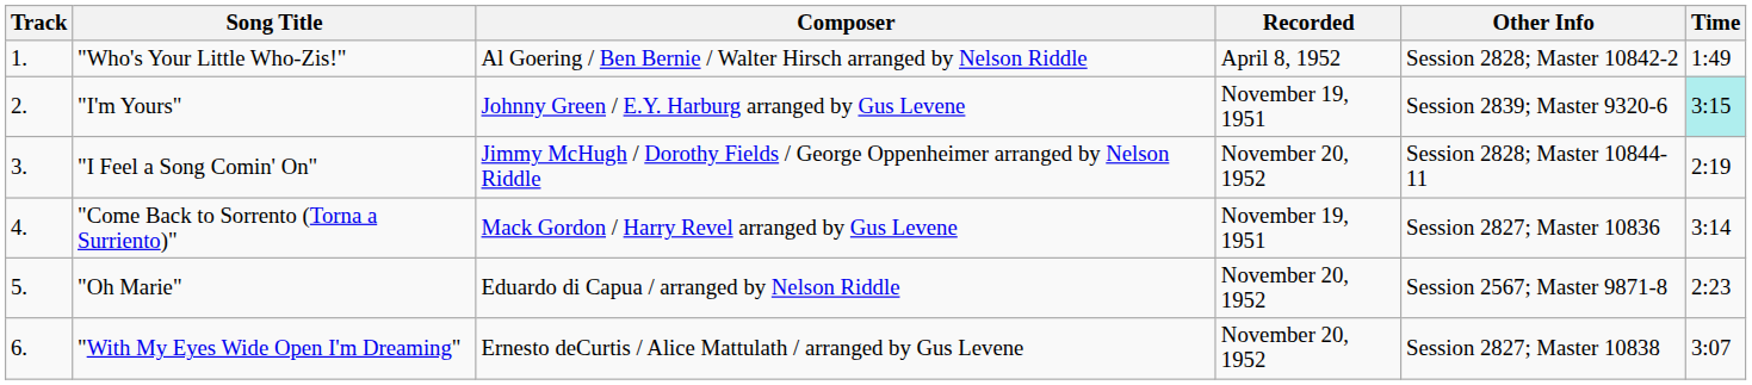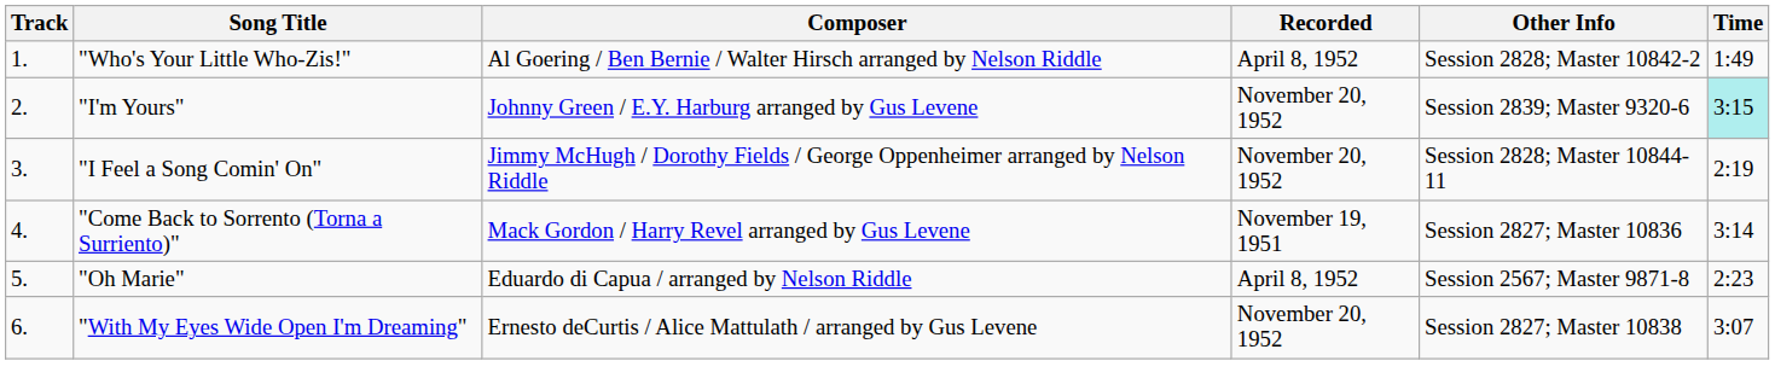 <table class="wikitable">
 <tr>
 <th>Track</th>
 <th>Song Title</th>
 <th>Composer</th>
 <th>Recorded</th>
 <th>Other Info</th>
 <th>Time</th>
 </tr>
 <tr>
 <td>1.</td>
 <td>"Who's Your Little Who-Zis!"</td>
 <td>Al Goering / <a href='#'>Ben Bernie</a> / Walter Hirsch arranged by <a href='#'>Nelson Riddle</a></td>
 <td>April 8, 1952</td>
 <td>Session 2828; Master 10842-2</td>
 <td>1:49</td>
 </tr>
 <tr>
 <td>2.</td>
 <td>"I'm Yours"</td>
 <td><a href='#'>Johnny Green</a> / <a href='#'>E.Y. Harburg</a> arranged by <a href='#'>Gus Levene</a></td>
-<td>November 19, 1951</td>
+<td>November 20, 1952</td>
 <td>Session 2839; Master 9320-6</td>
 <td style="background: paleturquoise;">3:15</td>
 </tr>
 <tr>
 <td>3.</td>
 <td>"I Feel a Song Comin' On"</td>
 <td><a href='#'>Jimmy McHugh</a> / <a href='#'>Dorothy Fields</a> / George Oppenheimer arranged by <a href='#'>Nelson Riddle</a></td>
 <td>November 20, 1952</td>
 <td>Session 2828; Master 10844-11</td>
 <td>2:19</td>
 </tr>
 <tr>
 <td>4.</td>
 <td>"Come Back to Sorrento (<a href='#'>Torna a Surriento</a>)"</td>
 <td><a href='#'>Mack Gordon</a> / <a href='#'>Harry Revel</a> arranged by <a href='#'>Gus Levene</a></td>
 <td>November 19, 1951</td>
 <td>Session 2827; Master 10836</td>
 <td>3:14</td>
 </tr>
 <tr>
 <td>5.</td>
 <td>"Oh Marie"</td>
 <td>Eduardo di Capua / arranged by <a href='#'>Nelson Riddle</a></td>
-<td>November 20, 1952</td>
+<td>April 8, 1952</td>
 <td>Session 2567; Master 9871-8</td>
 <td>2:23</td>
 </tr>
 <tr>
 <td>6.</td>
 <td>"<a href='#'>With My Eyes Wide Open I'm Dreaming</a>"</td>
 <td>Ernesto deCurtis / Alice Mattulath / arranged by Gus Levene</td>
 <td>November 20, 1952</td>
 <td>Session 2827; Master 10838</td>
 <td>3:07</td>
 </tr>
 </table>
